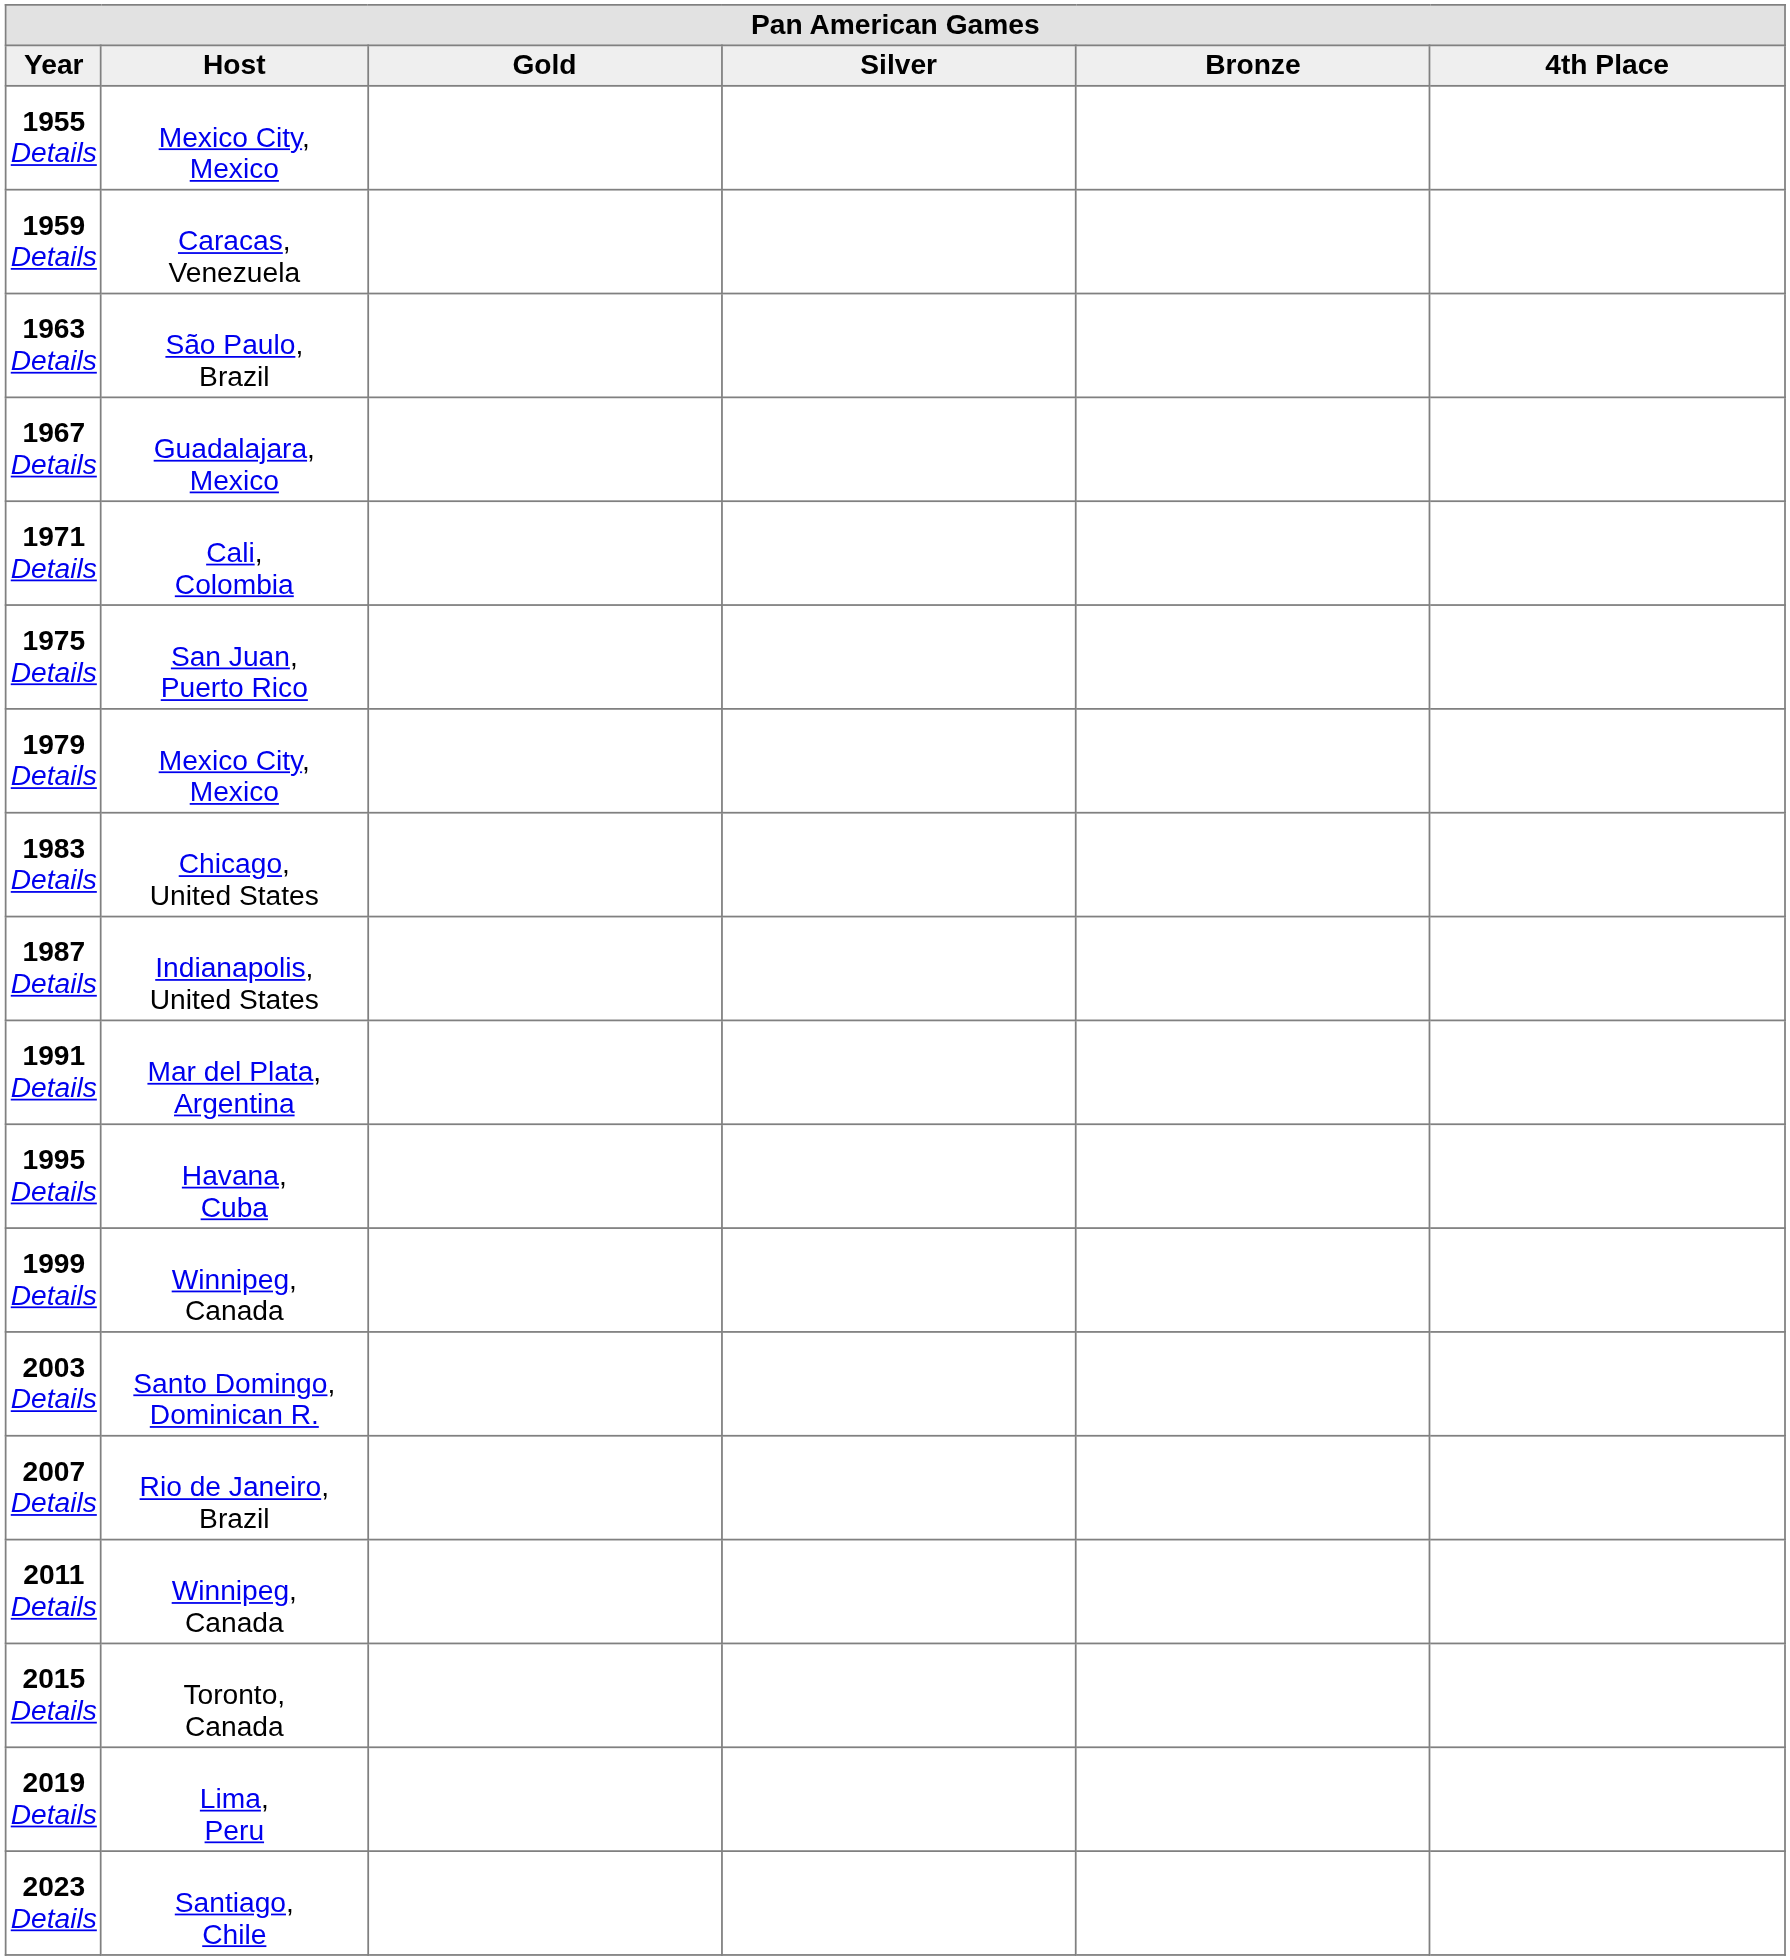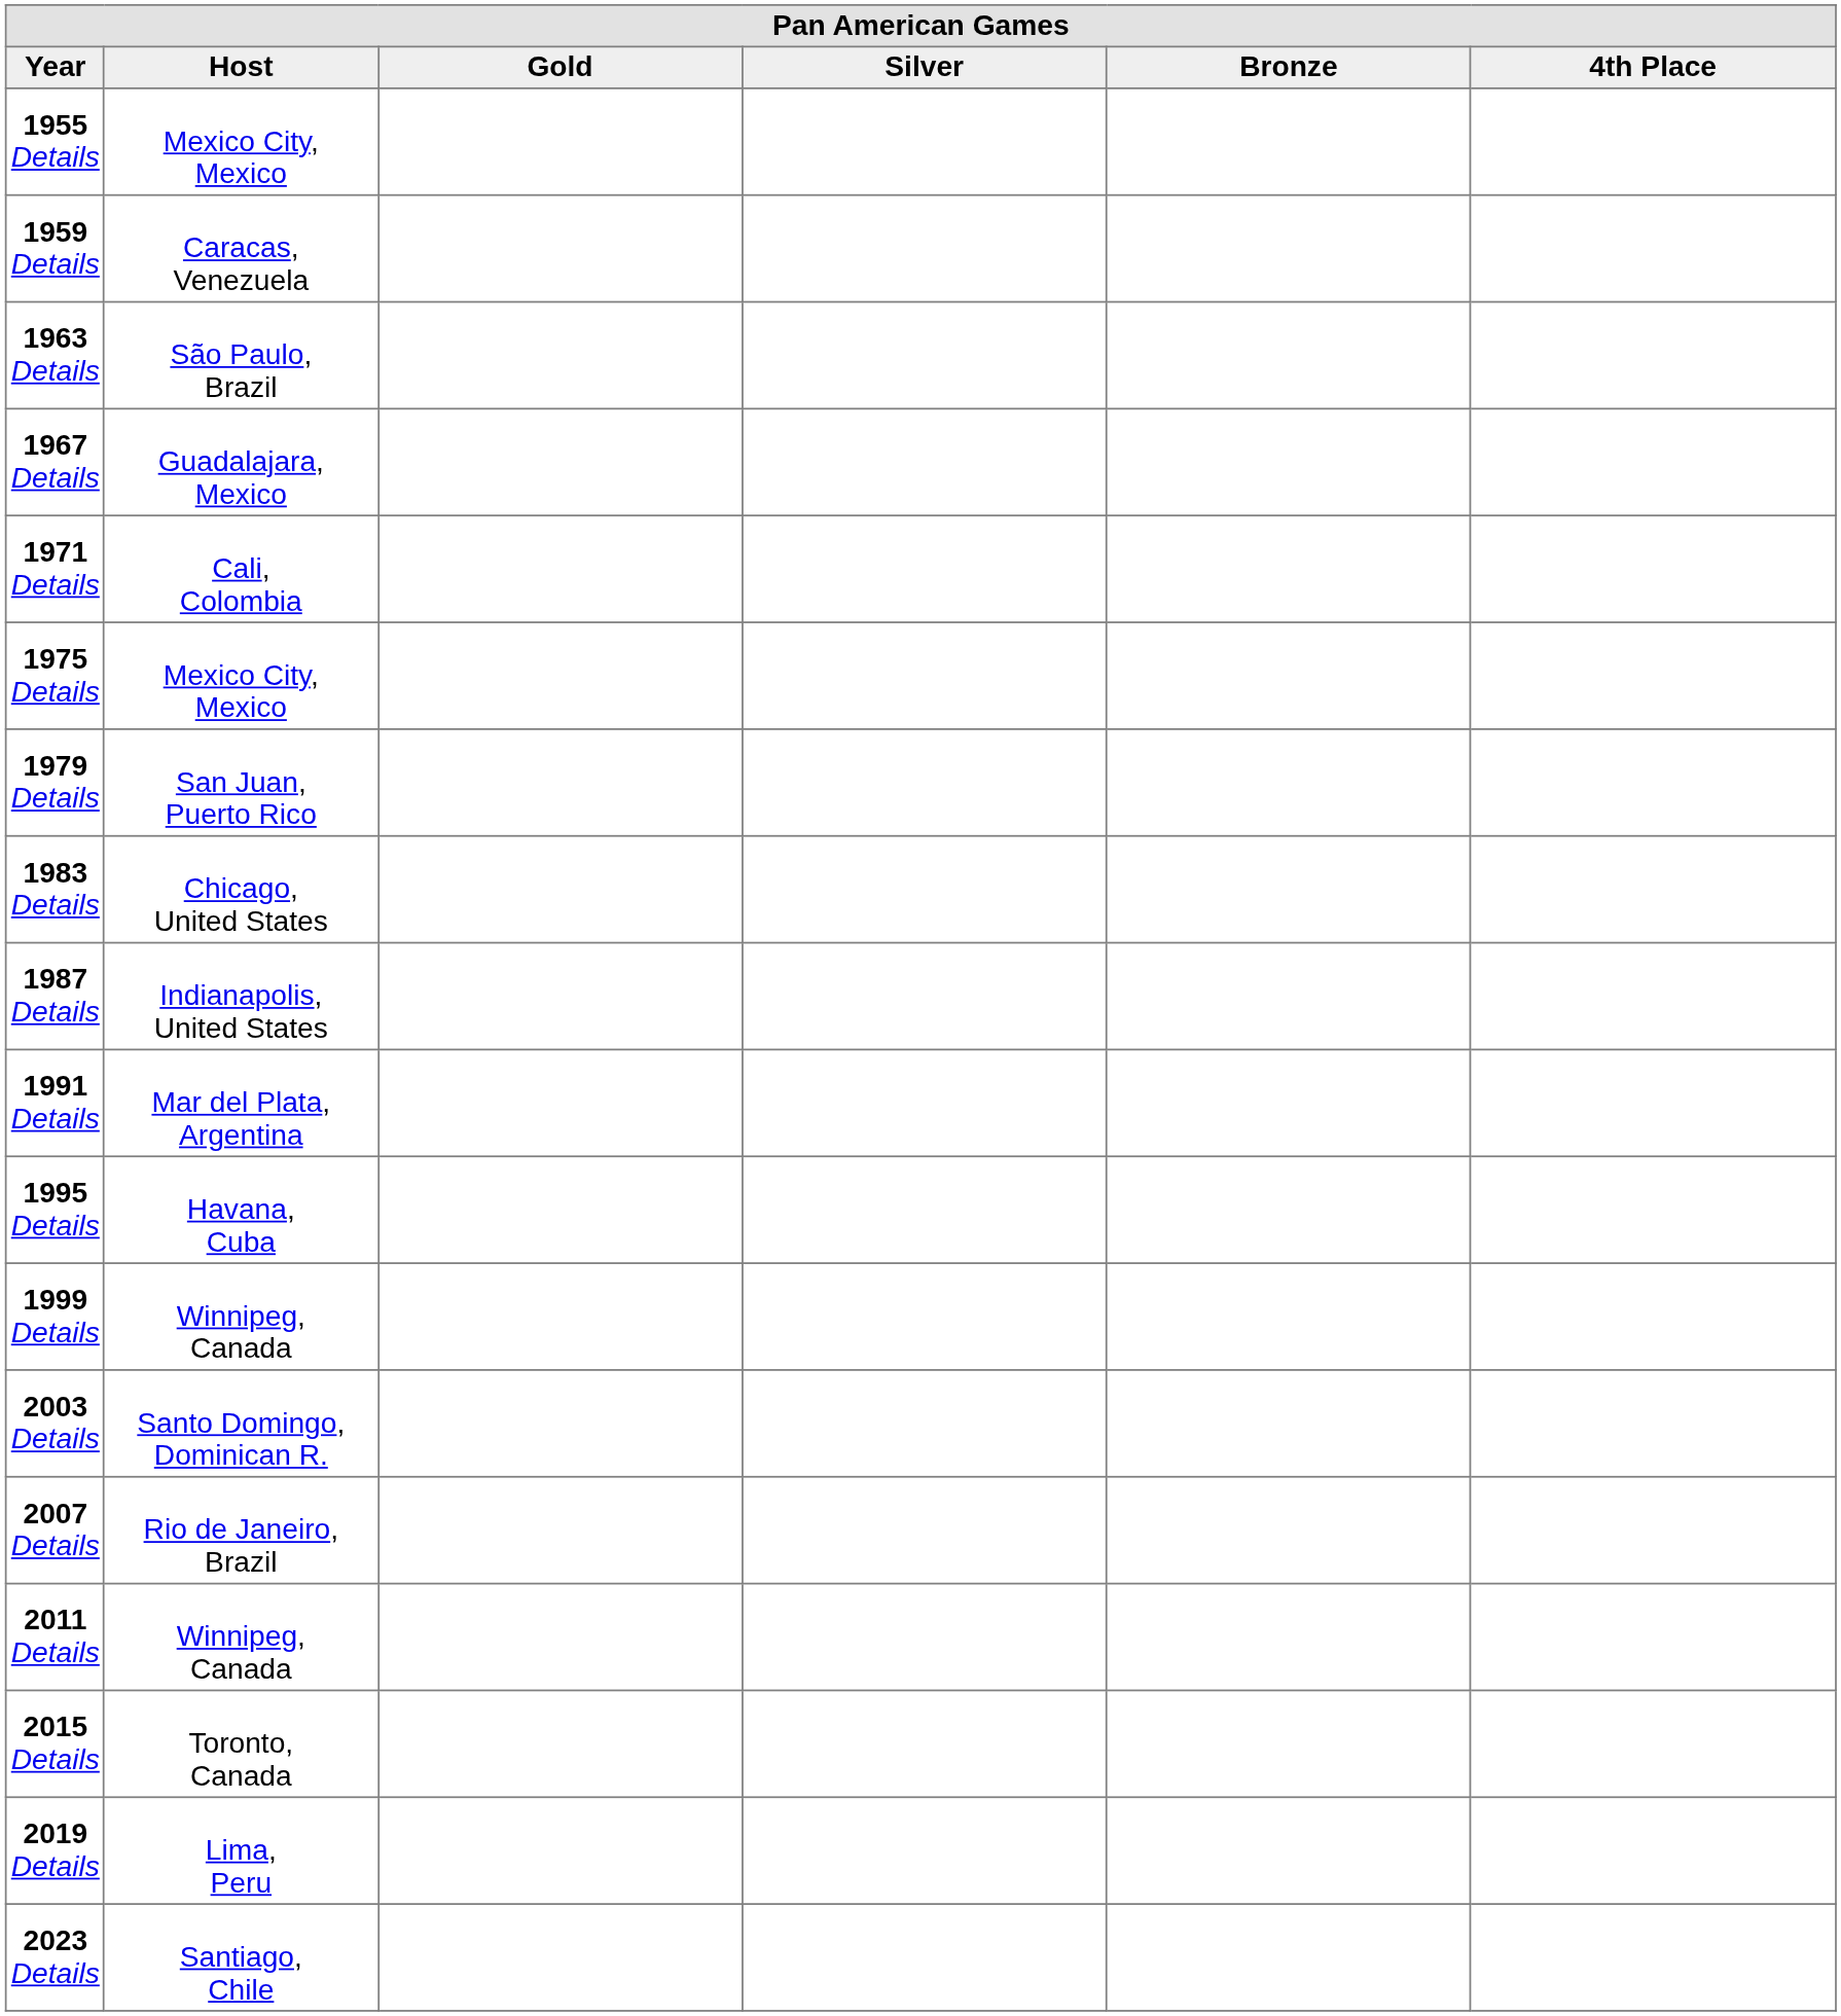 <table class="toccolours" border="1" cellpadding="2" style="border-collapse: collapse; text-align: center; width: 80%; margin: 0 auto;">
 <tr style= "background: #e2e2e2;">
 <th colspan=6 width=100%>Pan American Games</th>
 </tr>
 <tr style="background: #efefef;">
 <th width=5%>Year</th>
 <th width=15%>Host</th>
 <th width=20%>Gold</th>
 <th width=20%>Silver</th>
 <th width=20%>Bronze</th>
 <th width=20%>4th Place</th>
 </tr>
 <tr align=center>
 <td><strong>1955</strong><br><em><a href='#'>Details</a></em></td>
 <td><br><a href='#'>Mexico City</a>,<br> <a href='#'>Mexico</a></td>
 <td><strong></strong></td>
 <td></td>
 <td></td>
 <td></td>
 </tr>
 <tr align=center valign=center>
 <td><strong>1959</strong><br><em><a href='#'>Details</a></em></td>
 <td><br><a href='#'>Caracas</a>,<br> Venezuela</td>
 <td><strong></strong></td>
 <td></td>
 <td></td>
 <td></td>
 </tr>
 <tr>
 <td><strong>1963</strong><br><em><a href='#'>Details</a></em></td>
 <td><br><a href='#'>São Paulo</a>,<br> Brazil</td>
 <td><strong></strong></td>
 <td></td>
 <td></td>
 <td></td>
 </tr>
 <tr>
 <td><strong>1967</strong><br><em><a href='#'>Details</a></em></td>
 <td><br><a href='#'>Guadalajara</a>,<br> <a href='#'>Mexico</a></td>
 <td><strong></strong></td>
 <td></td>
 <td></td>
 <td></td>
 </tr>
 <tr>
 <td><strong>1971</strong><br><em><a href='#'>Details</a></em></td>
 <td><br><a href='#'>Cali</a>,<br> <a href='#'>Colombia</a></td>
 <td><strong></strong></td>
 <td></td>
 <td></td>
 <td></td>
 </tr>
 <tr>
 <td><strong>1975</strong><br><em><a href='#'>Details</a></em></td>
-<td><br><a href='#'>San Juan</a>,<br> <a href='#'>Puerto Rico</a></td>
+<td><br><a href='#'>Mexico City</a>,<br> <a href='#'>Mexico</a></td>
 <td><strong></strong></td>
 <td></td>
 <td></td>
 <td></td>
 </tr>
 <tr>
 <td><strong>1979</strong><br><em><a href='#'>Details</a></em></td>
-<td><br><a href='#'>Mexico City</a>,<br> <a href='#'>Mexico</a></td>
+<td><br><a href='#'>San Juan</a>,<br> <a href='#'>Puerto Rico</a></td>
 <td><strong></strong></td>
 <td></td>
 <td></td>
 <td></td>
 </tr>
 <tr>
 <td><strong>1983</strong><br><em><a href='#'>Details</a></em></td>
 <td><br><a href='#'>Chicago</a>,<br> United States</td>
 <td><strong></strong></td>
 <td></td>
 <td></td>
 <td></td>
 </tr>
 <tr>
 <td><strong>1987</strong><br><em><a href='#'>Details</a></em></td>
 <td><br><a href='#'>Indianapolis</a>,<br> United States</td>
 <td><strong></strong></td>
 <td></td>
 <td></td>
 <td></td>
 </tr>
 <tr>
 <td><strong>1991</strong><br><em><a href='#'>Details</a></em></td>
 <td><br><a href='#'>Mar del Plata</a>,<br> <a href='#'>Argentina</a></td>
 <td><strong></strong></td>
 <td></td>
 <td></td>
 <td></td>
 </tr>
 <tr>
 <td><strong>1995</strong><br><em><a href='#'>Details</a></em></td>
 <td><br><a href='#'>Havana</a>,<br> <a href='#'>Cuba</a></td>
 <td><strong></strong></td>
 <td></td>
 <td></td>
 <td></td>
 </tr>
 <tr>
 <td><strong>1999</strong><br><em><a href='#'>Details</a></em></td>
 <td><br><a href='#'>Winnipeg</a>,<br> Canada</td>
 <td><strong></strong></td>
 <td></td>
 <td></td>
 <td></td>
 </tr>
 <tr>
 <td><strong>2003</strong><br><em><a href='#'>Details</a></em></td>
 <td><br><a href='#'>Santo Domingo</a>,<br> <a href='#'>Dominican R.</a></td>
 <td><strong></strong></td>
 <td></td>
 <td></td>
 <td></td>
 </tr>
 <tr>
 <td><strong>2007</strong><br><em><a href='#'>Details</a></em></td>
 <td><br><a href='#'>Rio de Janeiro</a>,<br> Brazil</td>
 <td><strong></strong></td>
 <td></td>
 <td></td>
 <td></td>
 </tr>
 <tr>
 <td><strong>2011</strong><br><em><a href='#'>Details</a></em></td>
 <td><br><a href='#'>Winnipeg</a>,<br> Canada</td>
 <td><strong></strong></td>
 <td></td>
 <td></td>
 <td></td>
 </tr>
 <tr>
 <td><strong>2015</strong><br><em><a href='#'>Details</a></em></td>
 <td><br>Toronto,<br> Canada</td>
 <td><strong></strong></td>
 <td></td>
 <td></td>
 <td></td>
 </tr>
 <tr>
 <td><strong>2019</strong><br><em><a href='#'>Details</a></em></td>
 <td><br><a href='#'>Lima</a>,<br> <a href='#'>Peru</a></td>
 <td><strong></strong></td>
 <td></td>
 <td></td>
 <td></td>
 </tr>
 <tr>
 <td><strong>2023</strong><br><em><a href='#'>Details</a></em></td>
 <td><br><a href='#'>Santiago</a>,<br> <a href='#'>Chile</a></td>
 <td><strong></strong></td>
 <td></td>
 <td></td>
 <td></td>
 </tr>
 </table>
